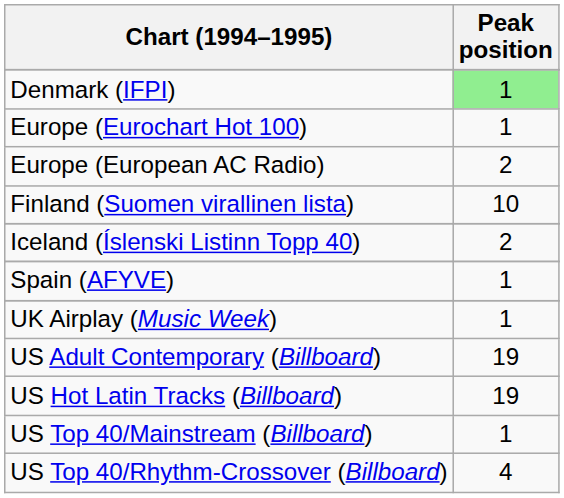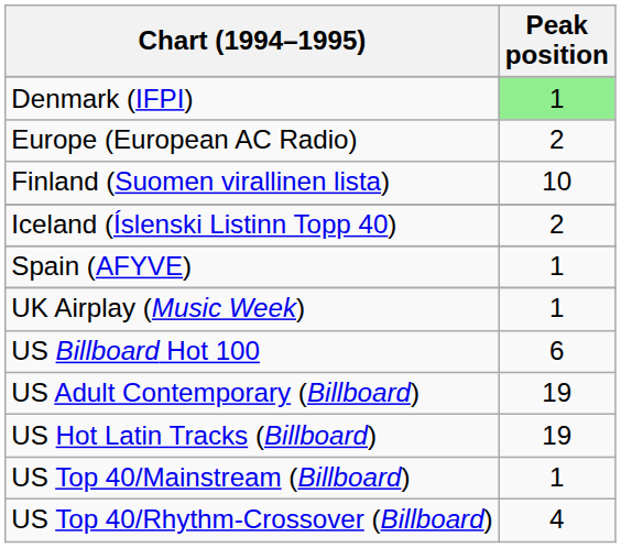 <table class="wikitable sortable">
 <tr>
 <th>Chart (1994–1995)</th>
 <th>Peak<br>position</th>
 </tr>
 <tr>
 </tr>
 <tr>
 </tr>
 <tr>
 </tr>
 <tr>
 </tr>
 <tr>
 </tr>
 <tr>
 <td>Denmark (<a href='#'>IFPI</a>)</td>
 <td style="background: lightgreen; text-align:center;">1</td>
-</tr>
-<tr>
-<td>Europe (<a href='#'>Eurochart Hot 100</a>)</td>
-<td style="text-align:center;">1</td>
 </tr>
 <tr>
 <td>Europe (European AC Radio)</td>
 <td style="text-align:center;">2</td>
 </tr>
 <tr>
 <td>Finland (<a href='#'>Suomen virallinen lista</a>)</td>
 <td style="text-align:center;">10</td>
 </tr>
 <tr>
 </tr>
 <tr>
 </tr>
 <tr>
 <td>Iceland (<a href='#'>Íslenski Listinn Topp 40</a>)</td>
 <td style="text-align:center;">2</td>
 </tr>
 <tr>
 </tr>
 <tr>
 </tr>
 <tr>
 </tr>
 <tr>
 </tr>
 <tr>
 </tr>
 <tr>
 </tr>
 <tr>
 <td>Spain (<a href='#'>AFYVE</a>)</td>
 <td style="text-align:center;">1</td>
 </tr>
 <tr>
 </tr>
 <tr>
 </tr>
 <tr>
 </tr>
 <tr>
 <td>UK Airplay (<em><a href='#'>Music Week</a></em>)</td>
 <td style="text-align:center;">1</td>
 </tr>
 <tr>
+<td>US <a href='#'><em>Billboard</em> Hot 100</a></td>
+<td style="text-align:center;">6</td>
+</tr>
+<tr>
 <td>US <a href='#'>Adult Contemporary</a> (<em><a href='#'>Billboard</a></em>)</td>
 <td style="text-align:center;">19</td>
 </tr>
 <tr>
 <td>US <a href='#'>Hot Latin Tracks</a> (<em><a href='#'>Billboard</a></em>)<br></td>
 <td style="text-align:center;">19</td>
 </tr>
 <tr>
 <td>US <a href='#'>Top 40/Mainstream</a> (<em><a href='#'>Billboard</a></em>)</td>
 <td style="text-align:center;">1</td>
 </tr>
 <tr>
 <td>US <a href='#'>Top 40/Rhythm-Crossover</a> (<em><a href='#'>Billboard</a></em>)</td>
 <td style="text-align:center;">4</td>
 </tr>
 </table>
